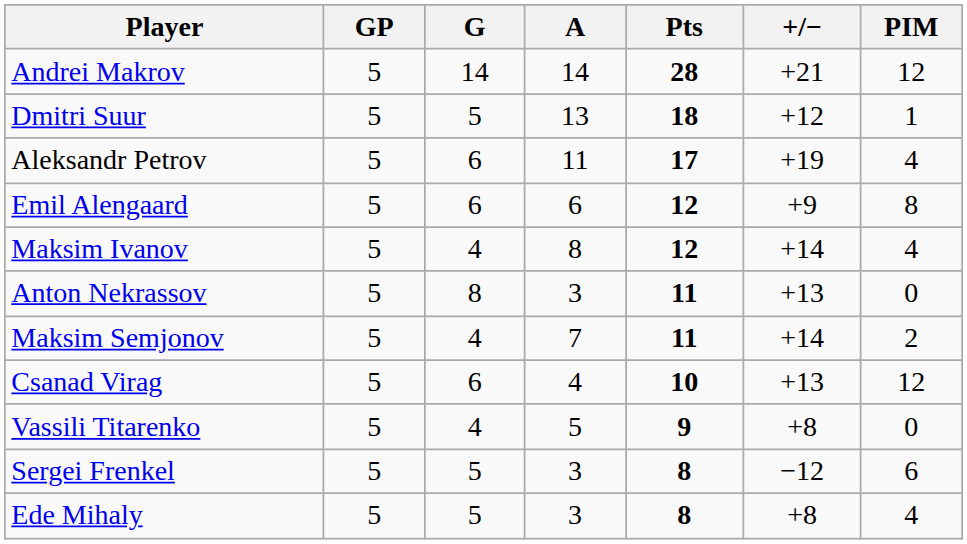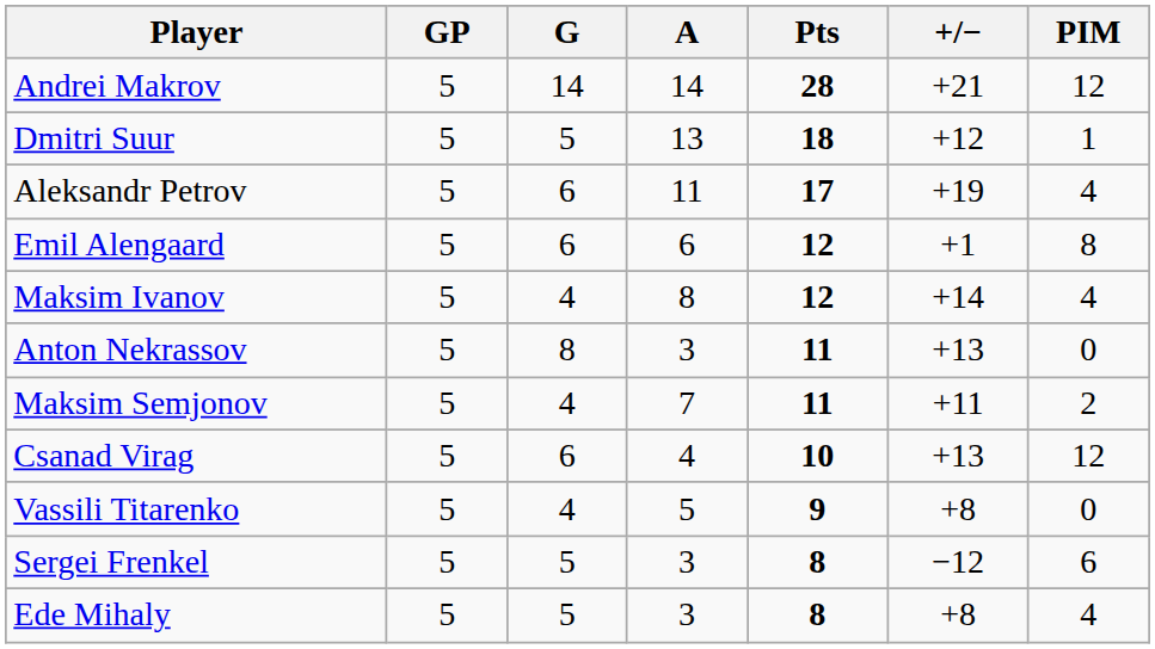 <table class="wikitable sortable" style="text-align:center;">
 <tr>
 <th width="175px">Player</th>
 <th width="50px">GP</th>
 <th width="50px">G</th>
 <th width="50px">A</th>
 <th width="60px">Pts</th>
 <th width="60px">+/−</th>
 <th width="50px">PIM</th>
 </tr>
 <tr>
 <td style="text-align:left;"> <a href='#'>Andrei Makrov</a></td>
 <td>5</td>
 <td>14</td>
 <td>14</td>
 <td><strong>28</strong></td>
 <td>+21</td>
 <td>12</td>
 </tr>
 <tr>
 <td style="text-align:left;"> <a href='#'>Dmitri Suur</a></td>
 <td>5</td>
 <td>5</td>
 <td>13</td>
 <td><strong>18</strong></td>
 <td>+12</td>
 <td>1</td>
 </tr>
 <tr>
 <td style="text-align:left;"> Aleksandr Petrov</td>
 <td>5</td>
 <td>6</td>
 <td>11</td>
 <td><strong>17</strong></td>
 <td>+19</td>
 <td>4</td>
 </tr>
 <tr>
 <td style="text-align:left;"> <a href='#'>Emil Alengaard</a></td>
 <td>5</td>
 <td>6</td>
 <td>6</td>
 <td><strong>12</strong></td>
-<td>+9</td>
+<td>+1</td>
 <td>8</td>
 </tr>
 <tr>
 <td style="text-align:left;"> <a href='#'>Maksim Ivanov</a></td>
 <td>5</td>
 <td>4</td>
 <td>8</td>
 <td><strong>12</strong></td>
 <td>+14</td>
 <td>4</td>
 </tr>
 <tr>
 <td style="text-align:left;"> <a href='#'>Anton Nekrassov</a></td>
 <td>5</td>
 <td>8</td>
 <td>3</td>
 <td><strong>11</strong></td>
 <td>+13</td>
 <td>0</td>
 </tr>
 <tr>
 <td style="text-align:left;"> <a href='#'>Maksim Semjonov</a></td>
 <td>5</td>
 <td>4</td>
 <td>7</td>
 <td><strong>11</strong></td>
-<td>+14</td>
+<td>+11</td>
 <td>2</td>
 </tr>
 <tr>
 <td style="text-align:left;"> <a href='#'>Csanad Virag</a></td>
 <td>5</td>
 <td>6</td>
 <td>4</td>
 <td><strong>10</strong></td>
 <td>+13</td>
 <td>12</td>
 </tr>
 <tr>
 <td style="text-align:left;"> <a href='#'>Vassili Titarenko</a></td>
 <td>5</td>
 <td>4</td>
 <td>5</td>
 <td><strong>9</strong></td>
 <td>+8</td>
 <td>0</td>
 </tr>
 <tr>
 <td style="text-align:left;"> <a href='#'>Sergei Frenkel</a></td>
 <td>5</td>
 <td>5</td>
 <td>3</td>
 <td><strong>8</strong></td>
 <td>−12</td>
 <td>6</td>
 </tr>
 <tr>
 <td style="text-align:left;"> <a href='#'>Ede Mihaly</a></td>
 <td>5</td>
 <td>5</td>
 <td>3</td>
 <td><strong>8</strong></td>
 <td>+8</td>
 <td>4</td>
 </tr>
 </table>
